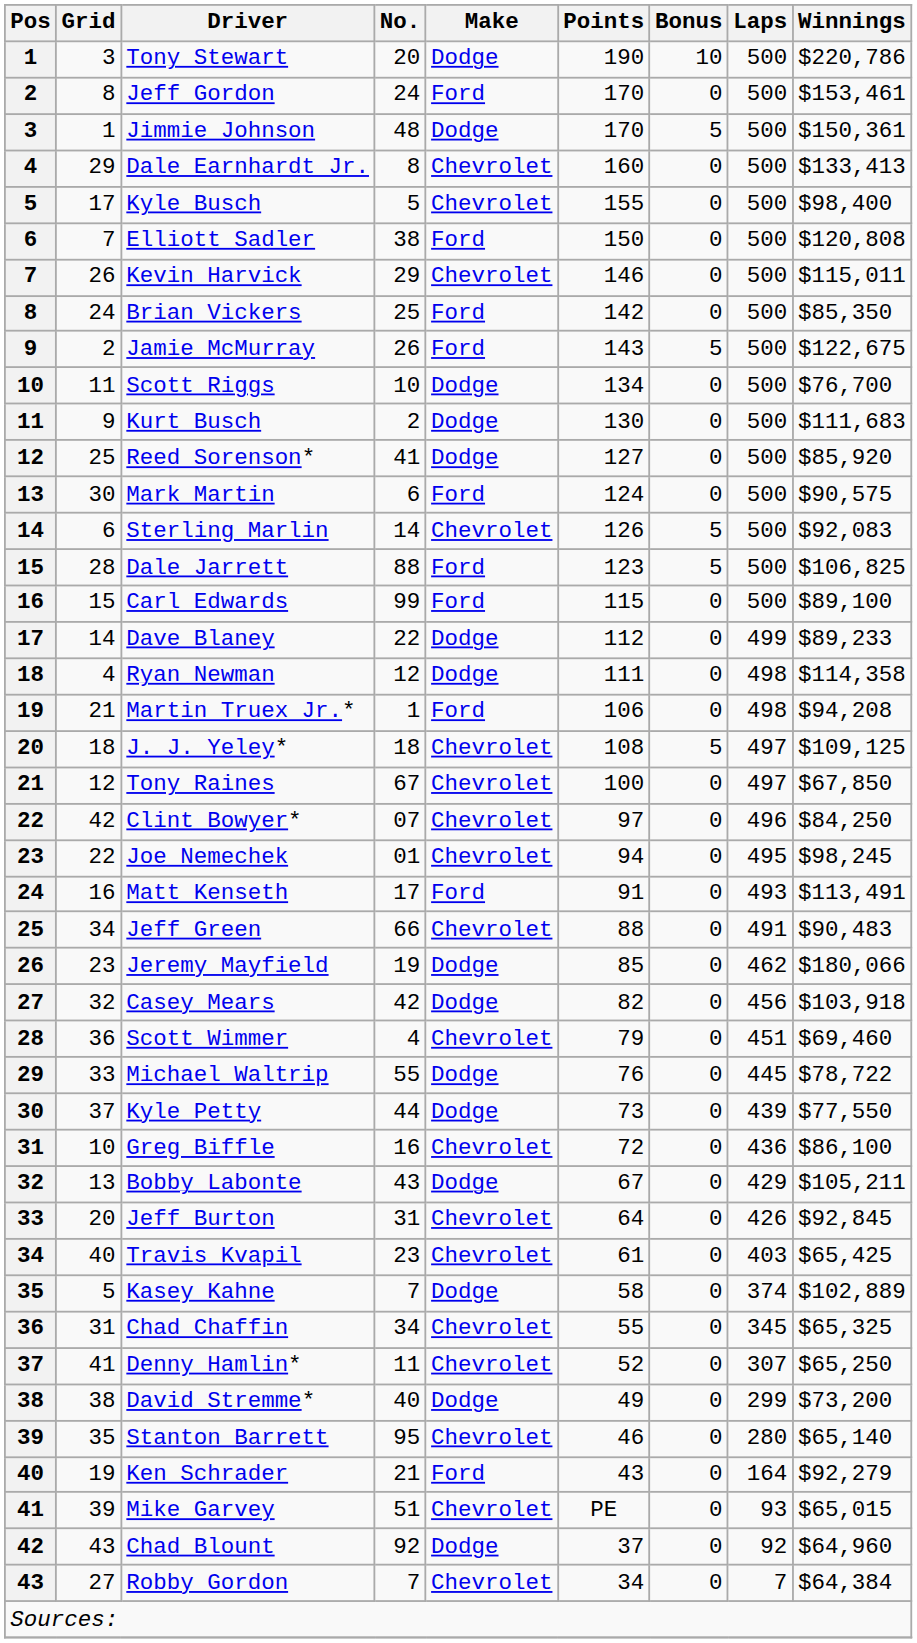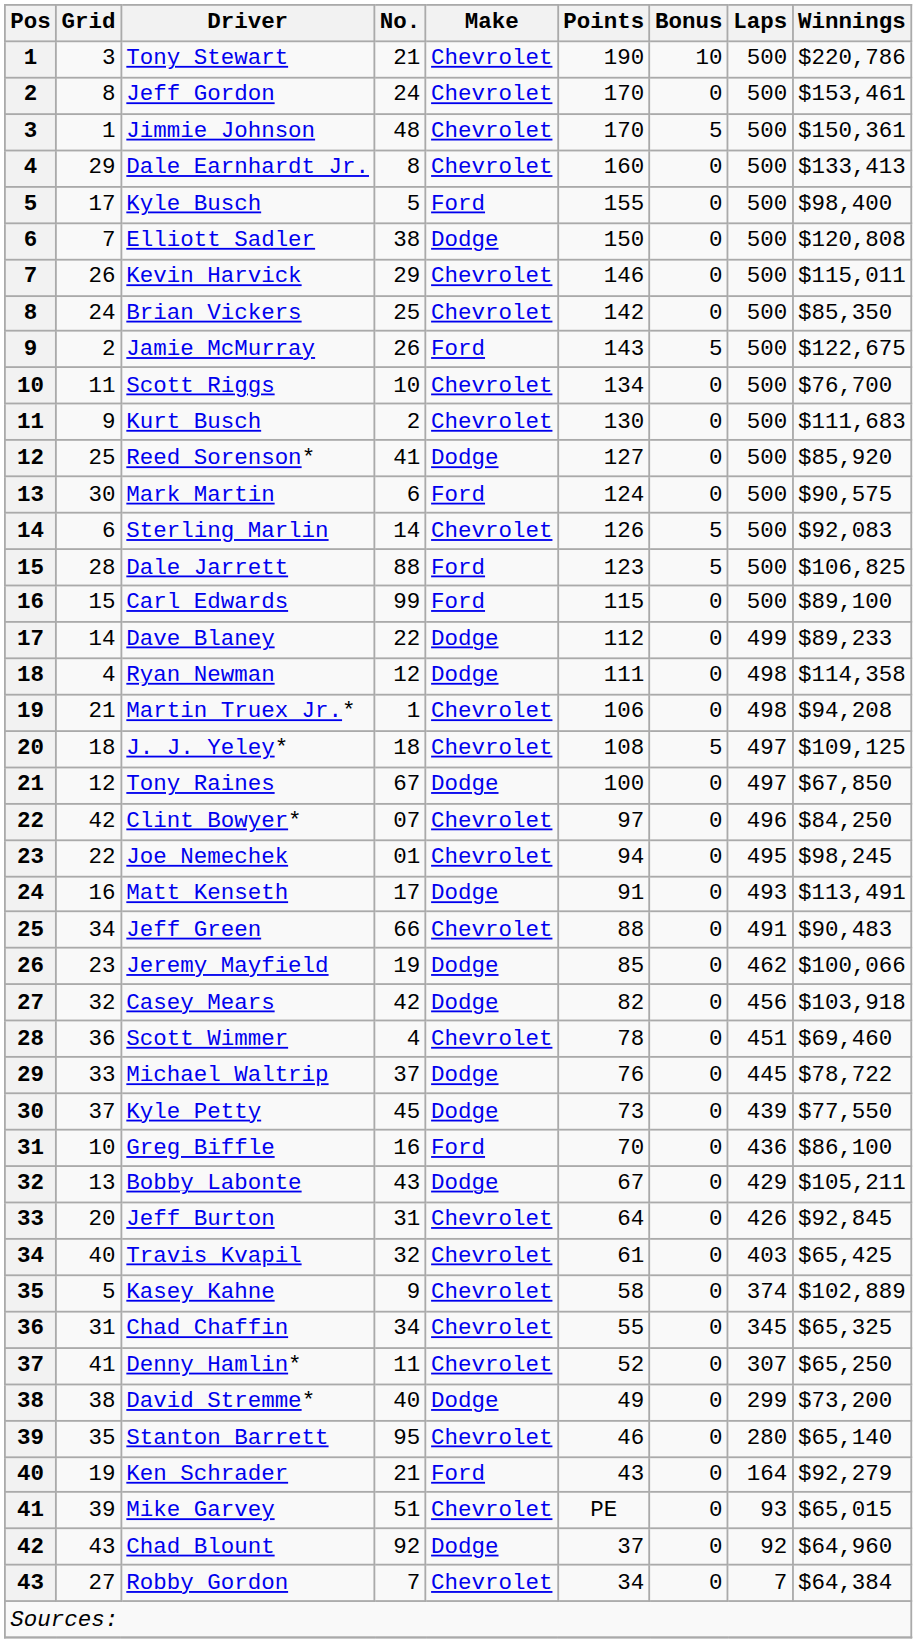 <table class="sortable wikitable" style="font-size:95%">
 <tr>
 <th>Pos</th>
 <th>Grid</th>
 <th>Driver</th>
 <th>No.</th>
 <th>Make</th>
 <th>Points</th>
 <th>Bonus</th>
 <th>Laps</th>
 <th>Winnings</th>
 </tr>
 <tr>
 <th>1</th>
 <td align="right">3</td>
 <td><a href='#'>Tony Stewart</a></td>
-<td align="right">20</td>
-<td><a href='#'>Dodge</a></td>
+<td align="right">21</td>
+<td><a href='#'>Chevrolet</a></td>
 <td align="right">190</td>
 <td align="right">10</td>
 <td align="right">500</td>
 <td>$220,786</td>
 </tr>
 <tr>
 <th>2</th>
 <td align="right">8</td>
 <td><a href='#'>Jeff Gordon</a></td>
 <td align="right">24</td>
-<td><a href='#'>Ford</a></td>
+<td><a href='#'>Chevrolet</a></td>
 <td align="right">170</td>
 <td align="right">0</td>
 <td align="right">500</td>
 <td>$153,461</td>
 </tr>
 <tr>
 <th>3</th>
 <td align="right">1</td>
 <td><a href='#'>Jimmie Johnson</a></td>
 <td align="right">48</td>
-<td><a href='#'>Dodge</a></td>
+<td><a href='#'>Chevrolet</a></td>
 <td align="right">170</td>
 <td align="right">5</td>
 <td align="right">500</td>
 <td>$150,361</td>
 </tr>
 <tr>
 <th>4</th>
 <td align="right">29</td>
 <td><a href='#'>Dale Earnhardt Jr.</a></td>
 <td align="right">8</td>
 <td><a href='#'>Chevrolet</a></td>
 <td align="right">160</td>
 <td align="right">0</td>
 <td align="right">500</td>
 <td>$133,413</td>
 </tr>
 <tr>
 <th>5</th>
 <td align="right">17</td>
 <td><a href='#'>Kyle Busch</a></td>
 <td align="right">5</td>
-<td><a href='#'>Chevrolet</a></td>
+<td><a href='#'>Ford</a></td>
 <td align="right">155</td>
 <td align="right">0</td>
 <td align="right">500</td>
 <td>$98,400</td>
 </tr>
 <tr>
 <th>6</th>
 <td align="right">7</td>
 <td><a href='#'>Elliott Sadler</a></td>
 <td align="right">38</td>
-<td><a href='#'>Ford</a></td>
+<td><a href='#'>Dodge</a></td>
 <td align="right">150</td>
 <td align="right">0</td>
 <td align="right">500</td>
 <td>$120,808</td>
 </tr>
 <tr>
 <th>7</th>
 <td align="right">26</td>
 <td><a href='#'>Kevin Harvick</a></td>
 <td align="right">29</td>
 <td><a href='#'>Chevrolet</a></td>
 <td align="right">146</td>
 <td align="right">0</td>
 <td align="right">500</td>
 <td>$115,011</td>
 </tr>
 <tr>
 <th>8</th>
 <td align="right">24</td>
 <td><a href='#'>Brian Vickers</a></td>
 <td align="right">25</td>
-<td><a href='#'>Ford</a></td>
+<td><a href='#'>Chevrolet</a></td>
 <td align="right">142</td>
 <td align="right">0</td>
 <td align="right">500</td>
 <td>$85,350</td>
 </tr>
 <tr>
 <th>9</th>
 <td align="right">2</td>
 <td><a href='#'>Jamie McMurray</a></td>
 <td align="right">26</td>
 <td><a href='#'>Ford</a></td>
 <td align="right">143</td>
 <td align="right">5</td>
 <td align="right">500</td>
 <td>$122,675</td>
 </tr>
 <tr>
 <th>10</th>
 <td align="right">11</td>
 <td><a href='#'>Scott Riggs</a></td>
 <td align="right">10</td>
-<td><a href='#'>Dodge</a></td>
+<td><a href='#'>Chevrolet</a></td>
 <td align="right">134</td>
 <td align="right">0</td>
 <td align="right">500</td>
 <td>$76,700</td>
 </tr>
 <tr>
 <th>11</th>
 <td align="right">9</td>
 <td><a href='#'>Kurt Busch</a></td>
 <td align="right">2</td>
-<td><a href='#'>Dodge</a></td>
+<td><a href='#'>Chevrolet</a></td>
 <td align="right">130</td>
 <td align="right">0</td>
 <td align="right">500</td>
 <td>$111,683</td>
 </tr>
 <tr>
 <th>12</th>
 <td align="right">25</td>
 <td><a href='#'>Reed Sorenson</a>*</td>
 <td align="right">41</td>
 <td><a href='#'>Dodge</a></td>
 <td align="right">127</td>
 <td align="right">0</td>
 <td align="right">500</td>
 <td>$85,920</td>
 </tr>
 <tr>
 <th>13</th>
 <td align="right">30</td>
 <td><a href='#'>Mark Martin</a></td>
 <td align="right">6</td>
 <td><a href='#'>Ford</a></td>
 <td align="right">124</td>
 <td align="right">0</td>
 <td align="right">500</td>
 <td>$90,575</td>
 </tr>
 <tr>
 <th>14</th>
 <td align="right">6</td>
 <td><a href='#'>Sterling Marlin</a></td>
 <td align="right">14</td>
 <td><a href='#'>Chevrolet</a></td>
 <td align="right">126</td>
 <td align="right">5</td>
 <td align="right">500</td>
 <td>$92,083</td>
 </tr>
 <tr>
 <th>15</th>
 <td align="right">28</td>
 <td><a href='#'>Dale Jarrett</a></td>
 <td align="right">88</td>
 <td><a href='#'>Ford</a></td>
 <td align="right">123</td>
 <td align="right">5</td>
 <td align="right">500</td>
 <td>$106,825</td>
 </tr>
 <tr>
 <th>16</th>
 <td align="right">15</td>
 <td><a href='#'>Carl Edwards</a></td>
 <td align="right">99</td>
 <td><a href='#'>Ford</a></td>
 <td align="right">115</td>
 <td align="right">0</td>
 <td align="right">500</td>
 <td>$89,100</td>
 </tr>
 <tr>
 <th>17</th>
 <td align="right">14</td>
 <td><a href='#'>Dave Blaney</a></td>
 <td align="right">22</td>
 <td><a href='#'>Dodge</a></td>
 <td align="right">112</td>
 <td align="right">0</td>
 <td align="right">499</td>
 <td>$89,233</td>
 </tr>
 <tr>
 <th>18</th>
 <td align="right">4</td>
 <td><a href='#'>Ryan Newman</a></td>
 <td align="right">12</td>
 <td><a href='#'>Dodge</a></td>
 <td align="right">111</td>
 <td align="right">0</td>
 <td align="right">498</td>
 <td>$114,358</td>
 </tr>
 <tr>
 <th>19</th>
 <td align="right">21</td>
 <td><a href='#'>Martin Truex Jr.</a>*</td>
 <td align="right">1</td>
-<td><a href='#'>Ford</a></td>
+<td><a href='#'>Chevrolet</a></td>
 <td align="right">106</td>
 <td align="right">0</td>
 <td align="right">498</td>
 <td>$94,208</td>
 </tr>
 <tr>
 <th>20</th>
 <td align="right">18</td>
 <td><a href='#'>J. J. Yeley</a>*</td>
 <td align="right">18</td>
 <td><a href='#'>Chevrolet</a></td>
 <td align="right">108</td>
 <td align="right">5</td>
 <td align="right">497</td>
 <td>$109,125</td>
 </tr>
 <tr>
 <th>21</th>
 <td align="right">12</td>
 <td><a href='#'>Tony Raines</a></td>
 <td align="right">67</td>
-<td><a href='#'>Chevrolet</a></td>
+<td><a href='#'>Dodge</a></td>
 <td align="right">100</td>
 <td align="right">0</td>
 <td align="right">497</td>
 <td>$67,850</td>
 </tr>
 <tr>
 <th>22</th>
 <td align="right">42</td>
 <td><a href='#'>Clint Bowyer</a>*</td>
 <td align="right">07</td>
 <td><a href='#'>Chevrolet</a></td>
 <td align="right">97</td>
 <td align="right">0</td>
 <td align="right">496</td>
 <td>$84,250</td>
 </tr>
 <tr>
 <th>23</th>
 <td align="right">22</td>
 <td><a href='#'>Joe Nemechek</a></td>
 <td align="right">01</td>
 <td><a href='#'>Chevrolet</a></td>
 <td align="right">94</td>
 <td align="right">0</td>
 <td align="right">495</td>
 <td>$98,245</td>
 </tr>
 <tr>
 <th>24</th>
 <td align="right">16</td>
 <td><a href='#'>Matt Kenseth</a></td>
 <td align="right">17</td>
-<td><a href='#'>Ford</a></td>
+<td><a href='#'>Dodge</a></td>
 <td align="right">91</td>
 <td align="right">0</td>
 <td align="right">493</td>
 <td>$113,491</td>
 </tr>
 <tr>
 <th>25</th>
 <td align="right">34</td>
 <td><a href='#'>Jeff Green</a></td>
 <td align="right">66</td>
 <td><a href='#'>Chevrolet</a></td>
 <td align="right">88</td>
 <td align="right">0</td>
 <td align="right">491</td>
 <td>$90,483</td>
 </tr>
 <tr>
 <th>26</th>
 <td align="right">23</td>
 <td><a href='#'>Jeremy Mayfield</a></td>
 <td align="right">19</td>
 <td><a href='#'>Dodge</a></td>
 <td align="right">85</td>
 <td align="right">0</td>
 <td align="right">462</td>
-<td>$180,066</td>
+<td>$100,066</td>
 </tr>
 <tr>
 <th>27</th>
 <td align="right">32</td>
 <td><a href='#'>Casey Mears</a></td>
 <td align="right">42</td>
 <td><a href='#'>Dodge</a></td>
 <td align="right">82</td>
 <td align="right">0</td>
 <td align="right">456</td>
 <td>$103,918</td>
 </tr>
 <tr>
 <th>28</th>
 <td align="right">36</td>
 <td><a href='#'>Scott Wimmer</a></td>
 <td align="right">4</td>
 <td><a href='#'>Chevrolet</a></td>
-<td align="right">79</td>
+<td align="right">78</td>
 <td align="right">0</td>
 <td align="right">451</td>
 <td>$69,460</td>
 </tr>
 <tr>
 <th>29</th>
 <td align="right">33</td>
 <td><a href='#'>Michael Waltrip</a></td>
-<td align="right">55</td>
+<td align="right">37</td>
 <td><a href='#'>Dodge</a></td>
 <td align="right">76</td>
 <td align="right">0</td>
 <td align="right">445</td>
 <td>$78,722</td>
 </tr>
 <tr>
 <th>30</th>
 <td align="right">37</td>
 <td><a href='#'>Kyle Petty</a></td>
-<td align="right">44</td>
+<td align="right">45</td>
 <td><a href='#'>Dodge</a></td>
 <td align="right">73</td>
 <td align="right">0</td>
 <td align="right">439</td>
 <td>$77,550</td>
 </tr>
 <tr>
 <th>31</th>
 <td align="right">10</td>
 <td><a href='#'>Greg Biffle</a></td>
 <td align="right">16</td>
-<td><a href='#'>Chevrolet</a></td>
-<td align="right">72</td>
+<td><a href='#'>Ford</a></td>
+<td align="right">70</td>
 <td align="right">0</td>
 <td align="right">436</td>
 <td>$86,100</td>
 </tr>
 <tr>
 <th>32</th>
 <td align="right">13</td>
 <td><a href='#'>Bobby Labonte</a></td>
 <td align="right">43</td>
 <td><a href='#'>Dodge</a></td>
 <td align="right">67</td>
 <td align="right">0</td>
 <td align="right">429</td>
 <td>$105,211</td>
 </tr>
 <tr>
 <th>33</th>
 <td align="right">20</td>
 <td><a href='#'>Jeff Burton</a></td>
 <td align="right">31</td>
 <td><a href='#'>Chevrolet</a></td>
 <td align="right">64</td>
 <td align="right">0</td>
 <td align="right">426</td>
 <td>$92,845</td>
 </tr>
 <tr>
 <th>34</th>
 <td align="right">40</td>
 <td><a href='#'>Travis Kvapil</a></td>
-<td align="right">23</td>
+<td align="right">32</td>
 <td><a href='#'>Chevrolet</a></td>
 <td align="right">61</td>
 <td align="right">0</td>
 <td align="right">403</td>
 <td>$65,425</td>
 </tr>
 <tr>
 <th>35</th>
 <td align="right">5</td>
 <td><a href='#'>Kasey Kahne</a></td>
-<td align="right">7</td>
-<td><a href='#'>Dodge</a></td>
+<td align="right">9</td>
+<td><a href='#'>Chevrolet</a></td>
 <td align="right">58</td>
 <td align="right">0</td>
 <td align="right">374</td>
 <td>$102,889</td>
 </tr>
 <tr>
 <th>36</th>
 <td align="right">31</td>
 <td><a href='#'>Chad Chaffin</a></td>
 <td align="right">34</td>
 <td><a href='#'>Chevrolet</a></td>
 <td align="right">55</td>
 <td align="right">0</td>
 <td align="right">345</td>
 <td>$65,325</td>
 </tr>
 <tr>
 <th>37</th>
 <td align="right">41</td>
 <td><a href='#'>Denny Hamlin</a>*</td>
 <td align="right">11</td>
 <td><a href='#'>Chevrolet</a></td>
 <td align="right">52</td>
 <td align="right">0</td>
 <td align="right">307</td>
 <td>$65,250</td>
 </tr>
 <tr>
 <th>38</th>
 <td align="right">38</td>
 <td><a href='#'>David Stremme</a>*</td>
 <td align="right">40</td>
 <td><a href='#'>Dodge</a></td>
 <td align="right">49</td>
 <td align="right">0</td>
 <td align="right">299</td>
 <td>$73,200</td>
 </tr>
 <tr>
 <th>39</th>
 <td align="right">35</td>
 <td><a href='#'>Stanton Barrett</a></td>
 <td align="right">95</td>
 <td><a href='#'>Chevrolet</a></td>
 <td align="right">46</td>
 <td align="right">0</td>
 <td align="right">280</td>
 <td>$65,140</td>
 </tr>
 <tr>
 <th>40</th>
 <td align="right">19</td>
 <td><a href='#'>Ken Schrader</a></td>
 <td align="right">21</td>
 <td><a href='#'>Ford</a></td>
 <td align="right">43</td>
 <td align="right">0</td>
 <td align="right">164</td>
 <td>$92,279</td>
 </tr>
 <tr>
 <th>41</th>
 <td align="right">39</td>
 <td><a href='#'>Mike Garvey</a></td>
 <td align="right">51</td>
 <td><a href='#'>Chevrolet</a></td>
 <td align="center">PE</td>
 <td align="right">0</td>
 <td align="right">93</td>
 <td>$65,015</td>
 </tr>
 <tr>
 <th>42</th>
 <td align="right">43</td>
 <td><a href='#'>Chad Blount</a></td>
 <td align="right">92</td>
 <td><a href='#'>Dodge</a></td>
 <td align="right">37</td>
 <td align="right">0</td>
 <td align="right">92</td>
 <td>$64,960</td>
 </tr>
 <tr>
 <th>43</th>
 <td align="right">27</td>
 <td><a href='#'>Robby Gordon</a></td>
 <td align="right">7</td>
 <td><a href='#'>Chevrolet</a></td>
 <td align="right">34</td>
 <td align="right">0</td>
 <td align="right">7</td>
 <td>$64,384</td>
 </tr>
 <tr>
 <td colspan=10><em>Sources:</em></td>
 </tr>
 <tr>
 </tr>
 </table>
